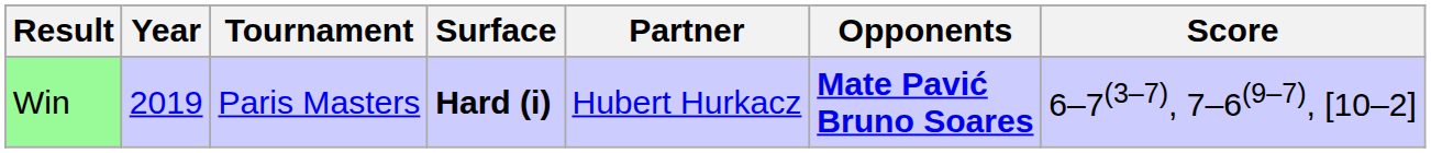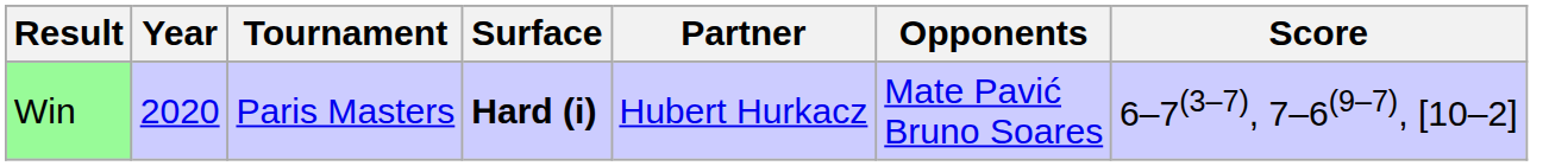 <table class="wikitable">
 <tr>
 <th>Result</th>
 <th>Year</th>
 <th>Tournament</th>
 <th>Surface</th>
 <th>Partner</th>
 <th>Opponents</th>
 <th class=unsortable>Score</th>
 </tr>
 <tr bgcolor=ccccff>
 <td bgcolor=98fb98>Win</td>
-<td><a href='#'>2019</a></td>
+<td><a href='#'>2020</a></td>
 <td><a href='#'>Paris Masters</a></td>
 <td><strong>Hard (i)</strong></td>
 <td> <a href='#'>Hubert Hurkacz</a></td>
-<td><strong> <a href='#'>Mate Pavić</a> <br>  <a href='#'>Bruno Soares</a></strong></td>
+<td> <a href='#'>Mate Pavić</a> <br>  <a href='#'>Bruno Soares</a></td>
 <td>6–7<sup>(3–7)</sup>, 7–6<sup>(9–7)</sup>, [10–2]</td>
 </tr>
 </table>
